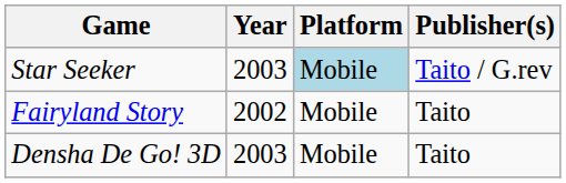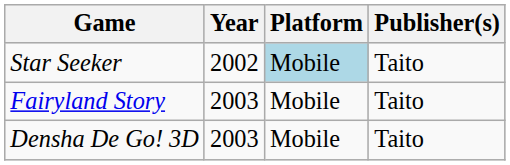 <table class="wikitable sortable">
 <tr>
 <th>Game</th>
 <th>Year</th>
 <th>Platform</th>
 <th>Publisher(s)</th>
 </tr>
 <tr>
 <td><em>Star Seeker</em></td>
-<td>2003</td>
+<td>2002</td>
 <td style="background: lightblue;">Mobile</td>
-<td><a href='#'>Taito</a> / G.rev</td>
+<td>Taito</td>
 </tr>
 <tr>
 <td><em><a href='#'>Fairyland Story</a></em></td>
-<td>2002</td>
+<td>2003</td>
 <td>Mobile</td>
 <td>Taito</td>
 </tr>
 <tr>
 <td><em>Densha De Go! 3D</em></td>
 <td>2003</td>
 <td>Mobile</td>
 <td>Taito</td>
 </tr>
 </table>
